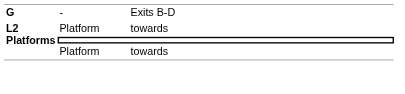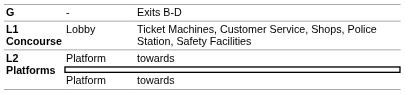 <table border=0 cellspacing=0 cellpadding=3>
 <tr>
 <td style="border-top:solid 1px gray;" width=50 valign=top><strong>G</strong></td>
 <td style="border-top:solid 1px gray;" width=100 valign=top>-</td>
 <td style="border-top:solid 1px gray;" width=390 valign=top>Exits B-D</td>
+</tr>
+<tr>
+<td style="border-bottom:solid 1px gray; border-top:solid 1px gray;" valign=top><strong>L1<br>Concourse</strong></td>
+<td style="border-bottom:solid 1px gray; border-top:solid 1px gray;" valign=top>Lobby</td>
+<td style="border-bottom:solid 1px gray; border-top:solid 1px gray;" valign=top>Ticket Machines, Customer Service, Shops, Police Station, Safety Facilities</td>
 </tr>
 <tr>
 <td style="border-bottom:solid 1px gray;" rowspan=3 valign=top><strong>L2<br>Platforms</strong></td>
 <td>Platform </td>
 <td>  towards  </td>
 </tr>
 <tr>
 <td style="border-right:solid 2px black;border-left:solid 2px black;border-top:solid 2px black;border-bottom:solid 2px black;text-align:center;" colspan=2></td>
 </tr>
 <tr>
 <td style="border-bottom:solid 1px gray;">Platform </td>
 <td style="border-bottom:solid 1px gray;"> towards   </td>
 </tr>
 </table>
